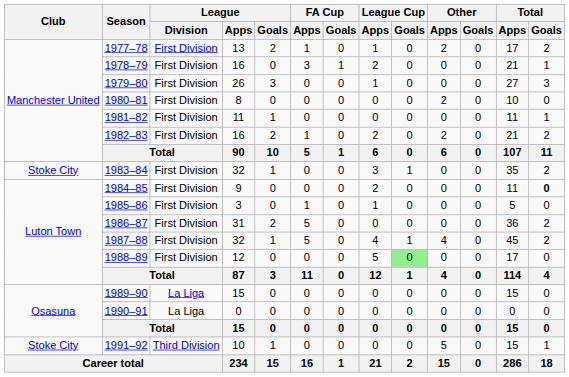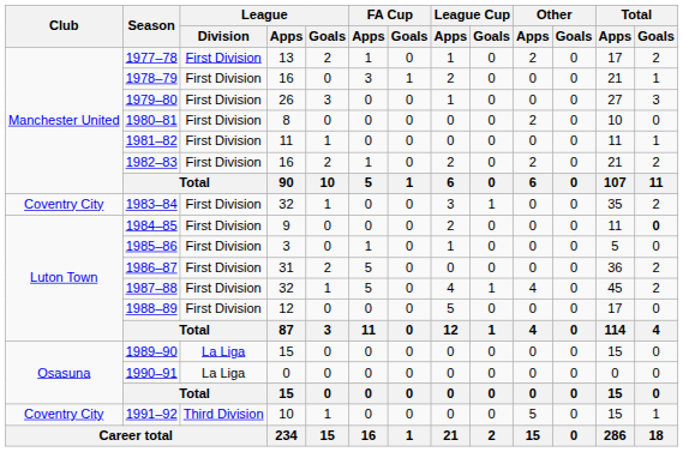 <table class="wikitable" style="text-align: center;">
 <tr>
 <th rowspan="2">Club</th>
 <th rowspan="2">Season</th>
 <th colspan="3">League</th>
 <th colspan="2">FA Cup</th>
 <th colspan="2">League Cup</th>
 <th colspan="2">Other</th>
 <th colspan="2">Total</th>
 </tr>
 <tr>
 <th>Division</th>
 <th>Apps</th>
 <th>Goals</th>
 <th>Apps</th>
 <th>Goals</th>
 <th>Apps</th>
 <th>Goals</th>
 <th>Apps</th>
 <th>Goals</th>
 <th>Apps</th>
 <th>Goals</th>
 </tr>
 <tr>
 <td rowspan="7"><a href='#'>Manchester United</a></td>
 <td><a href='#'>1977–78</a></td>
 <td><a href='#'>First Division</a></td>
 <td>13</td>
 <td>2</td>
 <td>1</td>
 <td>0</td>
 <td>1</td>
 <td>0</td>
 <td>2</td>
 <td>0</td>
 <td>17</td>
 <td>2</td>
 </tr>
 <tr>
 <td><a href='#'>1978–79</a></td>
 <td>First Division</td>
 <td>16</td>
 <td>0</td>
 <td>3</td>
 <td>1</td>
 <td>2</td>
 <td>0</td>
 <td>0</td>
 <td>0</td>
 <td>21</td>
 <td>1</td>
 </tr>
 <tr>
 <td><a href='#'>1979–80</a></td>
 <td>First Division</td>
 <td>26</td>
 <td>3</td>
 <td>0</td>
 <td>0</td>
 <td>1</td>
 <td>0</td>
 <td>0</td>
 <td>0</td>
 <td>27</td>
 <td>3</td>
 </tr>
 <tr>
 <td><a href='#'>1980–81</a></td>
 <td>First Division</td>
 <td>8</td>
 <td>0</td>
 <td>0</td>
 <td>0</td>
 <td>0</td>
 <td>0</td>
 <td>2</td>
 <td>0</td>
 <td>10</td>
 <td>0</td>
 </tr>
 <tr>
 <td><a href='#'>1981–82</a></td>
 <td>First Division</td>
 <td>11</td>
 <td>1</td>
 <td>0</td>
 <td>0</td>
 <td>0</td>
 <td>0</td>
 <td>0</td>
 <td>0</td>
 <td>11</td>
 <td>1</td>
 </tr>
 <tr>
 <td><a href='#'>1982–83</a></td>
 <td>First Division</td>
 <td>16</td>
 <td>2</td>
 <td>1</td>
 <td>0</td>
 <td>2</td>
 <td>0</td>
 <td>2</td>
 <td>0</td>
 <td>21</td>
 <td>2</td>
 </tr>
 <tr>
 <th colspan="2">Total</th>
 <th>90</th>
 <th>10</th>
 <th>5</th>
 <th>1</th>
 <th>6</th>
 <th>0</th>
 <th>6</th>
 <th>0</th>
 <th>107</th>
 <th>11</th>
 </tr>
 <tr>
-<td><a href='#'>Stoke City</a></td>
+<td><a href='#'>Coventry City</a></td>
 <td><a href='#'>1983–84</a></td>
 <td>First Division</td>
 <td>32</td>
 <td>1</td>
 <td>0</td>
 <td>0</td>
 <td>3</td>
 <td>1</td>
 <td>0</td>
 <td>0</td>
 <td>35</td>
 <td>2</td>
 </tr>
 <tr>
 <td rowspan="6"><a href='#'>Luton Town</a></td>
 <td><a href='#'>1984–85</a></td>
 <td>First Division</td>
 <td>9</td>
 <td>0</td>
 <td>0</td>
 <td>0</td>
 <td>2</td>
 <td>0</td>
 <td>0</td>
 <td>0</td>
 <td>11</td>
 <td><strong>0</strong></td>
 </tr>
 <tr>
 <td><a href='#'>1985–86</a></td>
 <td>First Division</td>
 <td>3</td>
 <td>0</td>
 <td>1</td>
 <td>0</td>
 <td>1</td>
 <td>0</td>
 <td>0</td>
 <td>0</td>
 <td>5</td>
 <td>0</td>
 </tr>
 <tr>
 <td><a href='#'>1986–87</a></td>
 <td>First Division</td>
 <td>31</td>
 <td>2</td>
 <td>5</td>
 <td>0</td>
 <td>0</td>
 <td>0</td>
 <td>0</td>
 <td>0</td>
 <td>36</td>
 <td>2</td>
 </tr>
 <tr>
 <td><a href='#'>1987–88</a></td>
 <td>First Division</td>
 <td>32</td>
 <td>1</td>
 <td>5</td>
 <td>0</td>
 <td>4</td>
 <td>1</td>
 <td>4</td>
 <td>0</td>
 <td>45</td>
 <td>2</td>
 </tr>
 <tr>
 <td><a href='#'>1988–89</a></td>
 <td>First Division</td>
 <td>12</td>
 <td>0</td>
 <td>0</td>
 <td>0</td>
 <td>5</td>
-<td style="background: lightgreen;">0</td>
+<td>0</td>
 <td>0</td>
 <td>0</td>
 <td>17</td>
 <td>0</td>
 </tr>
 <tr>
 <th colspan="2">Total</th>
 <th>87</th>
 <th>3</th>
 <th>11</th>
 <th>0</th>
 <th>12</th>
 <th>1</th>
 <th>4</th>
 <th>0</th>
 <th>114</th>
 <th>4</th>
 </tr>
 <tr>
 <td rowspan="3"><a href='#'>Osasuna</a></td>
 <td><a href='#'>1989–90</a></td>
 <td><a href='#'>La Liga</a></td>
 <td>15</td>
 <td>0</td>
 <td>0</td>
 <td>0</td>
 <td>0</td>
 <td>0</td>
 <td>0</td>
 <td>0</td>
 <td>15</td>
 <td>0</td>
 </tr>
 <tr>
 <td><a href='#'>1990–91</a></td>
 <td>La Liga</td>
 <td>0</td>
 <td>0</td>
 <td>0</td>
 <td>0</td>
 <td>0</td>
 <td>0</td>
 <td>0</td>
 <td>0</td>
 <td>0</td>
 <td>0</td>
 </tr>
 <tr>
 <th colspan="2">Total</th>
 <th>15</th>
 <th>0</th>
 <th>0</th>
 <th>0</th>
 <th>0</th>
 <th>0</th>
 <th>0</th>
 <th>0</th>
 <th>15</th>
 <th>0</th>
 </tr>
 <tr>
-<td><a href='#'>Stoke City</a></td>
+<td><a href='#'>Coventry City</a></td>
 <td><a href='#'>1991–92</a></td>
 <td><a href='#'>Third Division</a></td>
 <td>10</td>
 <td>1</td>
 <td>0</td>
 <td>0</td>
 <td>0</td>
 <td>0</td>
 <td>5</td>
 <td>0</td>
 <td>15</td>
 <td>1</td>
 </tr>
 <tr>
 <th colspan="3">Career total</th>
 <th>234</th>
 <th>15</th>
 <th>16</th>
 <th>1</th>
 <th>21</th>
 <th>2</th>
 <th>15</th>
 <th>0</th>
 <th>286</th>
 <th>18</th>
 </tr>
 </table>
